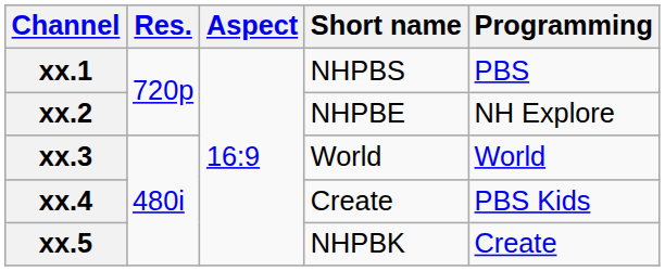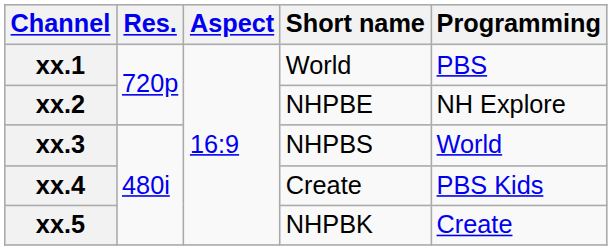 <table class="wikitable">
 <tr>
 <th scope = "col"><a href='#'>Channel</a></th>
 <th scope = "col"><a href='#'>Res.</a></th>
 <th scope = "col"><a href='#'>Aspect</a></th>
 <th scope = "col">Short name</th>
 <th scope = "col">Programming</th>
 </tr>
 <tr>
 <th scope = "row">xx.1</th>
 <td rowspan=2><a href='#'>720p</a></td>
 <td rowspan=5><a href='#'>16:9</a></td>
-<td>NHPBS</td>
+<td>World</td>
 <td><a href='#'>PBS</a></td>
 </tr>
 <tr>
 <th scope = "row">xx.2</th>
 <td>NHPBE</td>
 <td>NH Explore</td>
 </tr>
 <tr>
 <th scope = "row">xx.3</th>
 <td rowspan=3><a href='#'>480i</a></td>
-<td>World</td>
+<td>NHPBS</td>
 <td><a href='#'>World</a></td>
 </tr>
 <tr>
 <th scope = "row">xx.4</th>
 <td>Create</td>
 <td><a href='#'>PBS Kids</a></td>
 </tr>
 <tr>
 <th scope = "row">xx.5</th>
 <td>NHPBK</td>
 <td><a href='#'>Create</a></td>
 </tr>
 </table>
